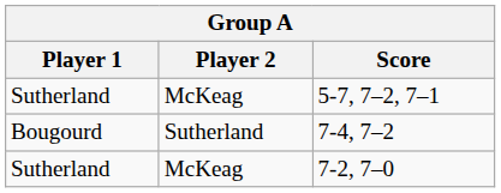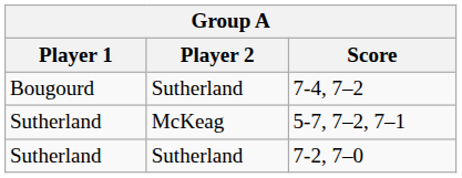 <table class="wikitable">
 <tr>
 <th colspan="3">Group A</th>
 </tr>
 <tr>
 <th width=100>Player 1</th>
 <th width=100>Player 2</th>
 <th width=120>Score</th>
 </tr>
 <tr>
-<td>Sutherland</td>
-<td>McKeag</td>
-<td>5-7, 7–2, 7–1</td>
-</tr>
-<tr>
 <td>Bougourd</td>
 <td>Sutherland</td>
 <td>7-4, 7–2</td>
 </tr>
 <tr>
 <td>Sutherland</td>
 <td>McKeag</td>
+<td>5-7, 7–2, 7–1</td>
+</tr>
+<tr>
+<td>Sutherland</td>
+<td>Sutherland</td>
 <td>7-2, 7–0</td>
 </tr>
 </table>
